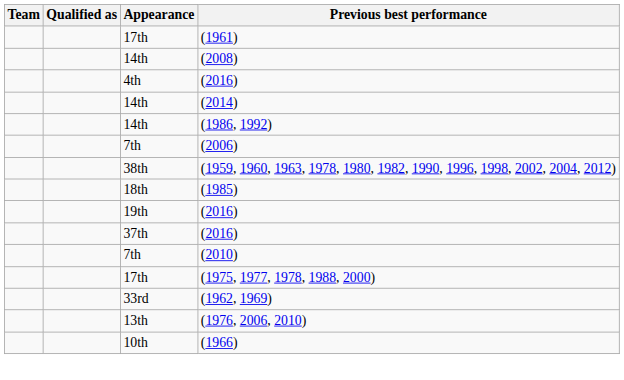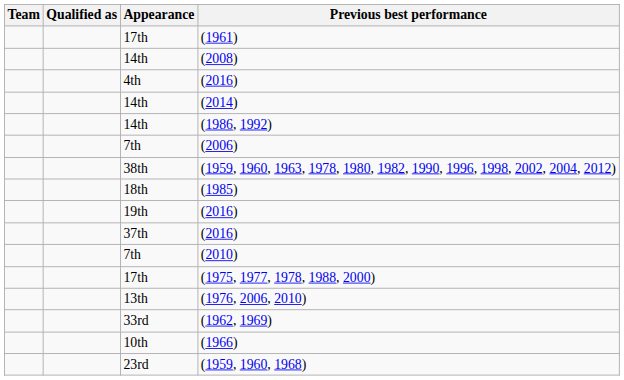 <table class="wikitable sortable">
 <tr>
 <th>Team</th>
 <th>Qualified as</th>
 <th data-sort-type="number">Appearance</th>
 <th>Previous best performance</th>
 </tr>
 <tr>
 <td></td>
 <td></td>
 <td>17th</td>
 <td> (<a href='#'>1961</a>)</td>
 </tr>
 <tr>
 <td></td>
 <td></td>
 <td>14th</td>
 <td> (<a href='#'>2008</a>)</td>
 </tr>
 <tr>
 <td></td>
 <td></td>
 <td>4th</td>
 <td> (<a href='#'>2016</a>)</td>
 </tr>
 <tr>
 <td></td>
 <td></td>
 <td>14th</td>
 <td> (<a href='#'>2014</a>)</td>
 </tr>
 <tr>
 <td></td>
 <td></td>
 <td>14th</td>
 <td> (<a href='#'>1986</a>, <a href='#'>1992</a>)</td>
 </tr>
 <tr>
 <td></td>
 <td></td>
 <td>7th</td>
 <td> (<a href='#'>2006</a>)</td>
 </tr>
 <tr>
 <td></td>
 <td></td>
 <td>38th</td>
 <td> (<a href='#'>1959</a>, <a href='#'>1960</a>, <a href='#'>1963</a>, <a href='#'>1978</a>, <a href='#'>1980</a>, <a href='#'>1982</a>, <a href='#'>1990</a>, <a href='#'>1996</a>, <a href='#'>1998</a>, <a href='#'>2002</a>, <a href='#'>2004</a>, <a href='#'>2012</a>)</td>
 </tr>
 <tr>
 <td></td>
 <td></td>
 <td>18th</td>
 <td> (<a href='#'>1985</a>)</td>
 </tr>
 <tr>
 <td></td>
 <td></td>
 <td>19th</td>
 <td> (<a href='#'>2016</a>)</td>
 </tr>
 <tr>
 <td></td>
 <td></td>
 <td>37th</td>
 <td> (<a href='#'>2016</a>)</td>
 </tr>
 <tr>
 <td></td>
 <td></td>
 <td>7th</td>
 <td> (<a href='#'>2010</a>)</td>
 </tr>
 <tr>
 <td></td>
 <td></td>
 <td>17th</td>
 <td> (<a href='#'>1975</a>, <a href='#'>1977</a>, <a href='#'>1978</a>, <a href='#'>1988</a>, <a href='#'>2000</a>)</td>
 </tr>
 <tr>
 <td></td>
 <td></td>
-<td>33rd</td>
-<td> (<a href='#'>1962</a>, <a href='#'>1969</a>)</td>
+<td>13th</td>
+<td> (<a href='#'>1976</a>, <a href='#'>2006</a>, <a href='#'>2010</a>)</td>
 </tr>
 <tr>
 <td></td>
 <td></td>
-<td>13th</td>
-<td> (<a href='#'>1976</a>, <a href='#'>2006</a>, <a href='#'>2010</a>)</td>
+<td>33rd</td>
+<td> (<a href='#'>1962</a>, <a href='#'>1969</a>)</td>
 </tr>
 <tr>
 <td></td>
 <td></td>
 <td>10th</td>
 <td> (<a href='#'>1966</a>)</td>
 </tr>
+<tr>
+<td></td>
+<td></td>
+<td>23rd</td>
+<td> (<a href='#'>1959</a>, <a href='#'>1960</a>, <a href='#'>1968</a>)</td>
+</tr>
 </table>
